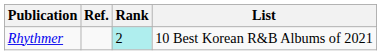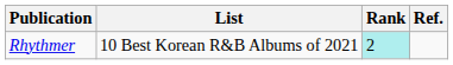 <table class="wikitable">
 <tr>
 <th>Publication</th>
+<th>List</th>
+<th>Rank</th>
 <th>Ref.</th>
-<th>Rank</th>
-<th>List</th>
 </tr>
 <tr>
 <td><em><a href='#'>Rhythmer</a></em></td>
+<td>10 Best Korean R&B Albums of 2021</td>
+<td style="background: paleturquoise;">2</td>
 <td></td>
-<td style="background: paleturquoise;">2</td>
-<td>10 Best Korean R&B Albums of 2021</td>
 </tr>
 </table>
